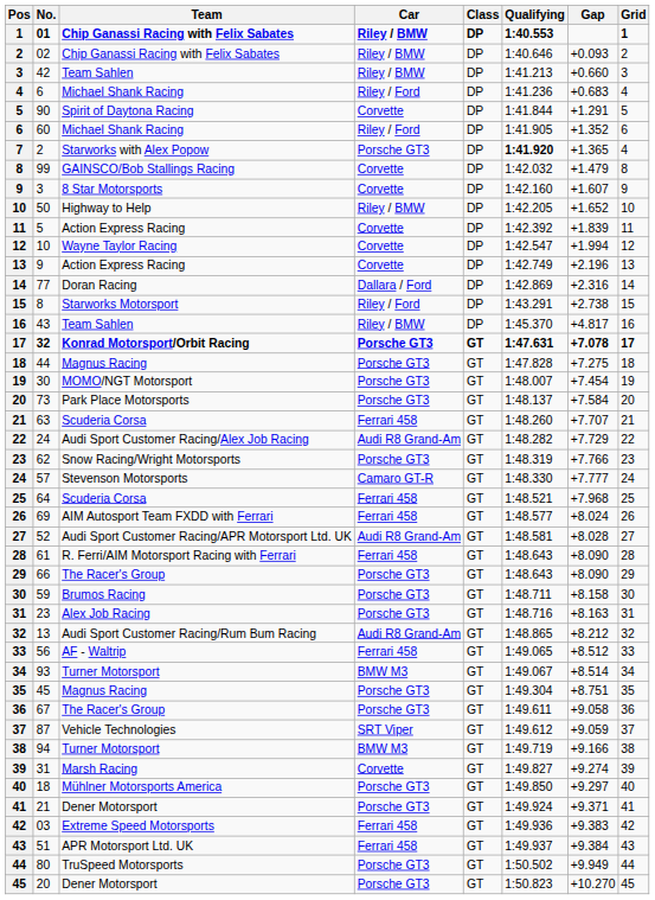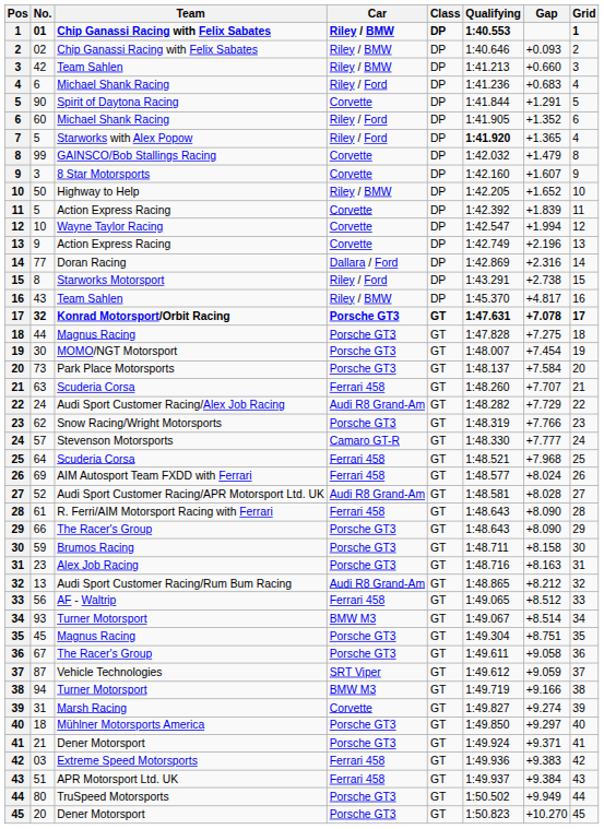 <table class="wikitable" style="font-size: 85%;">
 <tr>
 <th>Pos</th>
 <th>No.</th>
 <th>Team</th>
 <th>Car</th>
 <th>Class</th>
 <th>Qualifying</th>
 <th>Gap</th>
 <th>Grid</th>
 </tr>
 <tr>
 <th>1</th>
 <td><strong>01</strong></td>
 <td><strong><a href='#'>Chip Ganassi Racing</a> with <a href='#'>Felix Sabates</a></strong></td>
 <td><strong><a href='#'>Riley</a> / <a href='#'>BMW</a></strong></td>
 <td><strong>DP</strong></td>
 <td><strong>1:40.553</strong></td>
 <td></td>
 <td><strong>1</strong></td>
 </tr>
 <tr>
 <th>2</th>
 <td>02</td>
 <td><a href='#'>Chip Ganassi Racing</a> with <a href='#'>Felix Sabates</a></td>
 <td><a href='#'>Riley</a> / <a href='#'>BMW</a></td>
 <td>DP</td>
 <td>1:40.646</td>
 <td>+0.093</td>
 <td>2</td>
 </tr>
 <tr>
 <th>3</th>
 <td>42</td>
 <td><a href='#'>Team Sahlen</a></td>
 <td><a href='#'>Riley</a> / <a href='#'>BMW</a></td>
 <td>DP</td>
 <td>1:41.213</td>
 <td>+0.660</td>
 <td>3</td>
 </tr>
 <tr>
 <th>4</th>
 <td>6</td>
 <td><a href='#'>Michael Shank Racing</a></td>
 <td><a href='#'>Riley</a> / <a href='#'>Ford</a></td>
 <td>DP</td>
 <td>1:41.236</td>
 <td>+0.683</td>
 <td>4</td>
 </tr>
 <tr>
 <th>5</th>
 <td>90</td>
 <td><a href='#'>Spirit of Daytona Racing</a></td>
 <td><a href='#'>Corvette</a></td>
 <td>DP</td>
 <td>1:41.844</td>
 <td>+1.291</td>
 <td>5</td>
 </tr>
 <tr>
 <th>6</th>
 <td>60</td>
 <td><a href='#'>Michael Shank Racing</a></td>
 <td><a href='#'>Riley</a> / <a href='#'>Ford</a></td>
 <td>DP</td>
 <td>1:41.905</td>
 <td>+1.352</td>
 <td>6</td>
 </tr>
 <tr>
 <th>7</th>
-<td>2</td>
+<td>5</td>
 <td><a href='#'>Starworks</a> with <a href='#'>Alex Popow</a></td>
-<td><a href='#'>Porsche GT3</a></td>
+<td><a href='#'>Riley</a> / <a href='#'>Ford</a></td>
 <td>DP</td>
 <td><strong>1:41.920</strong></td>
 <td>+1.365</td>
 <td>4</td>
 </tr>
 <tr>
 <th>8</th>
 <td>99</td>
 <td><a href='#'>GAINSCO/Bob Stallings Racing</a></td>
 <td><a href='#'>Corvette</a></td>
 <td>DP</td>
 <td>1:42.032</td>
 <td>+1.479</td>
 <td>8</td>
 </tr>
 <tr>
 <th>9</th>
 <td>3</td>
 <td><a href='#'>8 Star Motorsports</a></td>
 <td><a href='#'>Corvette</a></td>
 <td>DP</td>
 <td>1:42.160</td>
 <td>+1.607</td>
 <td>9</td>
 </tr>
 <tr>
 <th>10</th>
 <td>50</td>
 <td>Highway to Help</td>
 <td><a href='#'>Riley</a> / <a href='#'>BMW</a></td>
 <td>DP</td>
 <td>1:42.205</td>
 <td>+1.652</td>
 <td>10</td>
 </tr>
 <tr>
 <th>11</th>
 <td>5</td>
 <td>Action Express Racing</td>
 <td><a href='#'>Corvette</a></td>
 <td>DP</td>
 <td>1:42.392</td>
 <td>+1.839</td>
 <td>11</td>
 </tr>
 <tr>
 <th>12</th>
 <td>10</td>
 <td><a href='#'>Wayne Taylor Racing</a></td>
 <td><a href='#'>Corvette</a></td>
 <td>DP</td>
 <td>1:42.547</td>
 <td>+1.994</td>
 <td>12</td>
 </tr>
 <tr>
 <th>13</th>
 <td>9</td>
 <td>Action Express Racing</td>
 <td><a href='#'>Corvette</a></td>
 <td>DP</td>
 <td>1:42.749</td>
 <td>+2.196</td>
 <td>13</td>
 </tr>
 <tr>
 <th>14</th>
 <td>77</td>
 <td>Doran Racing</td>
 <td><a href='#'>Dallara</a> / <a href='#'>Ford</a></td>
 <td>DP</td>
 <td>1:42.869</td>
 <td>+2.316</td>
 <td>14</td>
 </tr>
 <tr>
 <th>15</th>
 <td>8</td>
 <td><a href='#'>Starworks Motorsport</a></td>
 <td><a href='#'>Riley</a> / <a href='#'>Ford</a></td>
 <td>DP</td>
 <td>1:43.291</td>
 <td>+2.738</td>
 <td>15</td>
 </tr>
 <tr>
 <th>16</th>
 <td>43</td>
 <td><a href='#'>Team Sahlen</a></td>
 <td><a href='#'>Riley</a> / <a href='#'>BMW</a></td>
 <td>DP</td>
 <td>1:45.370</td>
 <td>+4.817</td>
 <td>16</td>
 </tr>
 <tr>
 <th><strong>17</strong></th>
 <td><strong>32</strong></td>
 <td><strong><a href='#'>Konrad Motorsport</a>/Orbit Racing</strong></td>
 <td><strong><a href='#'>Porsche GT3</a></strong></td>
 <td><strong>GT</strong></td>
 <td><strong>1:47.631</strong></td>
 <td><strong>+7.078</strong></td>
 <td><strong>17</strong></td>
 </tr>
 <tr>
 <th>18</th>
 <td>44</td>
 <td><a href='#'>Magnus Racing</a></td>
 <td><a href='#'>Porsche GT3</a></td>
 <td>GT</td>
 <td>1:47.828</td>
 <td>+7.275</td>
 <td>18</td>
 </tr>
 <tr>
 <th>19</th>
 <td>30</td>
 <td><a href='#'>MOMO</a>/NGT Motorsport</td>
 <td><a href='#'>Porsche GT3</a></td>
 <td>GT</td>
 <td>1:48.007</td>
 <td>+7.454</td>
 <td>19</td>
 </tr>
 <tr>
 <th>20</th>
 <td>73</td>
 <td>Park Place Motorsports</td>
 <td><a href='#'>Porsche GT3</a></td>
 <td>GT</td>
 <td>1:48.137</td>
 <td>+7.584</td>
 <td>20</td>
 </tr>
 <tr>
 <th>21</th>
 <td>63</td>
 <td><a href='#'>Scuderia Corsa</a></td>
 <td><a href='#'>Ferrari 458</a></td>
 <td>GT</td>
 <td>1:48.260</td>
 <td>+7.707</td>
 <td>21</td>
 </tr>
 <tr>
 <th>22</th>
 <td>24</td>
 <td>Audi Sport Customer Racing/<a href='#'>Alex Job Racing</a></td>
 <td><a href='#'>Audi R8 Grand-Am</a></td>
 <td>GT</td>
 <td>1:48.282</td>
 <td>+7.729</td>
 <td>22</td>
 </tr>
 <tr>
 <th>23</th>
 <td>62</td>
 <td>Snow Racing/Wright Motorsports</td>
 <td><a href='#'>Porsche GT3</a></td>
 <td>GT</td>
 <td>1:48.319</td>
 <td>+7.766</td>
 <td>23</td>
 </tr>
 <tr>
 <th>24</th>
 <td>57</td>
 <td>Stevenson Motorsports</td>
 <td><a href='#'>Camaro GT-R</a></td>
 <td>GT</td>
 <td>1:48.330</td>
 <td>+7.777</td>
 <td>24</td>
 </tr>
 <tr>
 <th>25</th>
 <td>64</td>
 <td><a href='#'>Scuderia Corsa</a></td>
 <td><a href='#'>Ferrari 458</a></td>
 <td>GT</td>
 <td>1:48.521</td>
 <td>+7.968</td>
 <td>25</td>
 </tr>
 <tr>
 <th>26</th>
 <td>69</td>
 <td>AIM Autosport Team FXDD with <a href='#'>Ferrari</a></td>
 <td><a href='#'>Ferrari 458</a></td>
 <td>GT</td>
 <td>1:48.577</td>
 <td>+8.024</td>
 <td>26</td>
 </tr>
 <tr>
 <th>27</th>
 <td>52</td>
 <td>Audi Sport Customer Racing/APR Motorsport Ltd. UK</td>
 <td><a href='#'>Audi R8 Grand-Am</a></td>
 <td>GT</td>
 <td>1:48.581</td>
 <td>+8.028</td>
 <td>27</td>
 </tr>
 <tr>
 <th>28</th>
 <td>61</td>
 <td>R. Ferri/AIM Motorsport Racing with <a href='#'>Ferrari</a></td>
 <td><a href='#'>Ferrari 458</a></td>
 <td>GT</td>
 <td>1:48.643</td>
 <td>+8.090</td>
 <td>28</td>
 </tr>
 <tr>
 <th>29</th>
 <td>66</td>
 <td><a href='#'>The Racer's Group</a></td>
 <td><a href='#'>Porsche GT3</a></td>
 <td>GT</td>
 <td>1:48.643</td>
 <td>+8.090</td>
 <td>29</td>
 </tr>
 <tr>
 <th>30</th>
 <td>59</td>
 <td><a href='#'>Brumos Racing</a></td>
 <td><a href='#'>Porsche GT3</a></td>
 <td>GT</td>
 <td>1:48.711</td>
 <td>+8.158</td>
 <td>30</td>
 </tr>
 <tr>
 <th>31</th>
 <td>23</td>
 <td><a href='#'>Alex Job Racing</a></td>
 <td><a href='#'>Porsche GT3</a></td>
 <td>GT</td>
 <td>1:48.716</td>
 <td>+8.163</td>
 <td>31</td>
 </tr>
 <tr>
 <th>32</th>
 <td>13</td>
 <td>Audi Sport Customer Racing/Rum Bum Racing</td>
 <td><a href='#'>Audi R8 Grand-Am</a></td>
 <td>GT</td>
 <td>1:48.865</td>
 <td>+8.212</td>
 <td>32</td>
 </tr>
 <tr>
 <th>33</th>
 <td>56</td>
 <td><a href='#'>AF</a> - <a href='#'>Waltrip</a></td>
 <td><a href='#'>Ferrari 458</a></td>
 <td>GT</td>
 <td>1:49.065</td>
 <td>+8.512</td>
 <td>33</td>
 </tr>
 <tr>
 <th>34</th>
 <td>93</td>
 <td><a href='#'>Turner Motorsport</a></td>
 <td><a href='#'>BMW M3</a></td>
 <td>GT</td>
 <td>1:49.067</td>
 <td>+8.514</td>
 <td>34</td>
 </tr>
 <tr>
 <th>35</th>
 <td>45</td>
 <td><a href='#'>Magnus Racing</a></td>
 <td><a href='#'>Porsche GT3</a></td>
 <td>GT</td>
 <td>1:49.304</td>
 <td>+8.751</td>
 <td>35</td>
 </tr>
 <tr>
 <th>36</th>
 <td>67</td>
 <td><a href='#'>The Racer's Group</a></td>
 <td><a href='#'>Porsche GT3</a></td>
 <td>GT</td>
 <td>1:49.611</td>
 <td>+9.058</td>
 <td>36</td>
 </tr>
 <tr>
 <th>37</th>
 <td>87</td>
 <td>Vehicle Technologies</td>
 <td><a href='#'>SRT Viper</a></td>
 <td>GT</td>
 <td>1:49.612</td>
 <td>+9.059</td>
 <td>37</td>
 </tr>
 <tr>
 <th>38</th>
 <td>94</td>
 <td><a href='#'>Turner Motorsport</a></td>
 <td><a href='#'>BMW M3</a></td>
 <td>GT</td>
 <td>1:49.719</td>
 <td>+9.166</td>
 <td>38</td>
 </tr>
 <tr>
 <th>39</th>
 <td>31</td>
 <td><a href='#'>Marsh Racing</a></td>
 <td><a href='#'>Corvette</a></td>
 <td>GT</td>
 <td>1:49.827</td>
 <td>+9.274</td>
 <td>39</td>
 </tr>
 <tr>
 <th>40</th>
 <td>18</td>
 <td><a href='#'>Mühlner Motorsports America</a></td>
 <td><a href='#'>Porsche GT3</a></td>
 <td>GT</td>
 <td>1:49.850</td>
 <td>+9.297</td>
 <td>40</td>
 </tr>
 <tr>
 <th>41</th>
 <td>21</td>
 <td>Dener Motorsport</td>
 <td><a href='#'>Porsche GT3</a></td>
 <td>GT</td>
 <td>1:49.924</td>
 <td>+9.371</td>
 <td>41</td>
 </tr>
 <tr>
 <th>42</th>
 <td>03</td>
 <td><a href='#'>Extreme Speed Motorsports</a></td>
 <td><a href='#'>Ferrari 458</a></td>
 <td>GT</td>
 <td>1:49.936</td>
 <td>+9.383</td>
 <td>42</td>
 </tr>
 <tr>
 <th>43</th>
 <td>51</td>
 <td>APR Motorsport Ltd. UK</td>
 <td><a href='#'>Ferrari 458</a></td>
 <td>GT</td>
 <td>1:49.937</td>
 <td>+9.384</td>
 <td>43</td>
 </tr>
 <tr>
 <th>44</th>
 <td>80</td>
 <td>TruSpeed Motorsports</td>
 <td><a href='#'>Porsche GT3</a></td>
 <td>GT</td>
 <td>1:50.502</td>
 <td>+9.949</td>
 <td>44</td>
 </tr>
 <tr>
 <th>45</th>
 <td>20</td>
 <td>Dener Motorsport</td>
 <td><a href='#'>Porsche GT3</a></td>
 <td>GT</td>
 <td>1:50.823</td>
 <td>+10.270</td>
 <td>45</td>
 </tr>
 </table>
